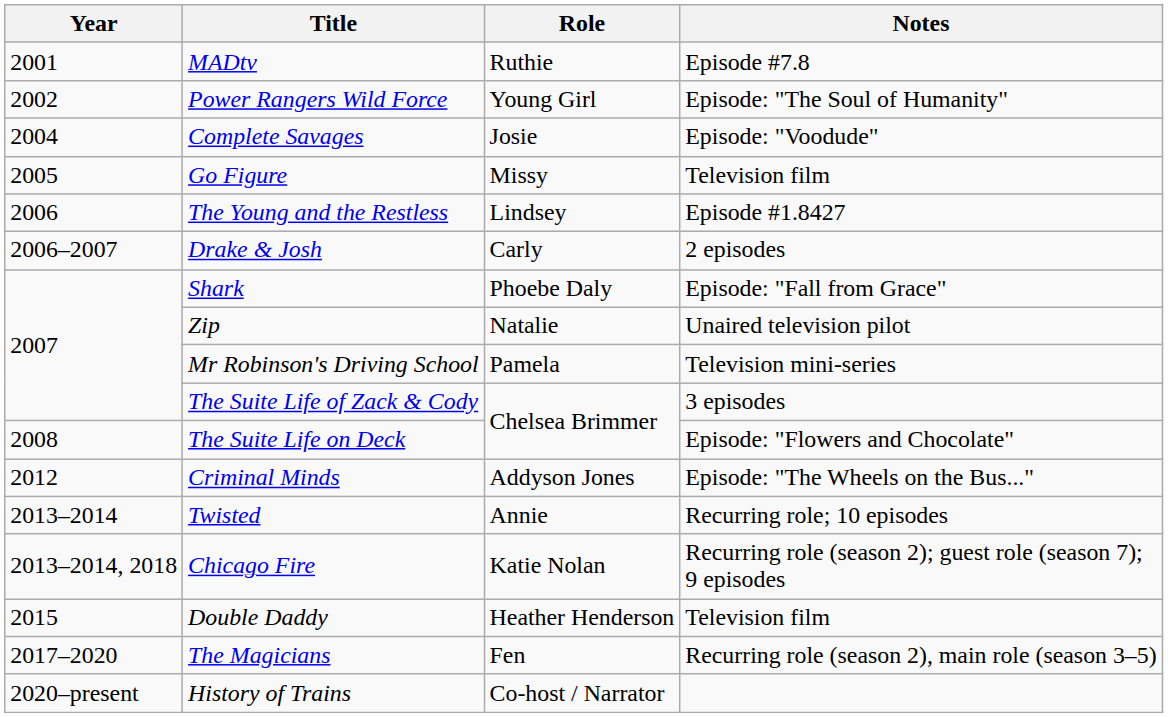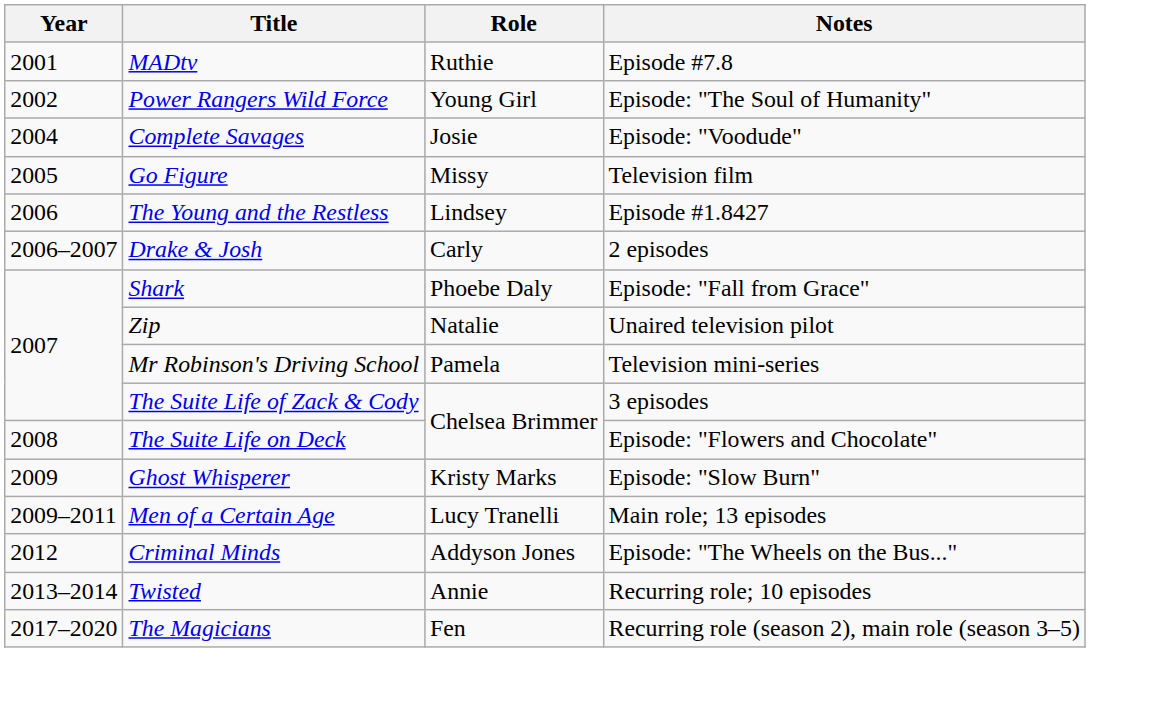 <table class="wikitable sortable">
 <tr>
 <th>Year</th>
 <th>Title</th>
 <th>Role</th>
 <th class="unsortable">Notes</th>
 </tr>
 <tr>
 <td>2001</td>
 <td><em><a href='#'>MADtv</a></em></td>
 <td>Ruthie</td>
 <td>Episode #7.8</td>
 </tr>
 <tr>
 <td>2002</td>
 <td><em><a href='#'>Power Rangers Wild Force</a></em></td>
 <td>Young Girl</td>
 <td>Episode: "The Soul of Humanity"</td>
 </tr>
 <tr>
 <td>2004</td>
 <td><em><a href='#'>Complete Savages</a></em></td>
 <td>Josie</td>
 <td>Episode: "Voodude"</td>
 </tr>
 <tr>
 <td>2005</td>
 <td><em><a href='#'>Go Figure</a></em></td>
 <td>Missy</td>
 <td>Television film</td>
 </tr>
 <tr>
 <td>2006</td>
 <td><em><a href='#'>The Young and the Restless</a></em></td>
 <td>Lindsey</td>
 <td>Episode #1.8427</td>
 </tr>
 <tr>
 <td>2006–2007</td>
 <td><em><a href='#'>Drake & Josh</a></em></td>
 <td>Carly</td>
 <td>2 episodes</td>
 </tr>
 <tr>
 <td rowspan=4>2007</td>
 <td><em><a href='#'>Shark</a></em></td>
 <td>Phoebe Daly</td>
 <td>Episode: "Fall from Grace"</td>
 </tr>
 <tr>
 <td><em>Zip</em></td>
 <td>Natalie</td>
 <td>Unaired television pilot</td>
 </tr>
 <tr>
 <td><em>Mr Robinson's Driving School</em></td>
 <td>Pamela</td>
 <td>Television mini-series</td>
 </tr>
 <tr>
 <td><em><a href='#'>The Suite Life of Zack & Cody</a></em></td>
 <td rowspan=2>Chelsea Brimmer</td>
 <td>3 episodes</td>
 </tr>
 <tr>
 <td>2008</td>
 <td><em><a href='#'>The Suite Life on Deck</a></em></td>
 <td>Episode: "Flowers and Chocolate"</td>
 </tr>
 <tr>
+<td>2009</td>
+<td><em><a href='#'>Ghost Whisperer</a></em></td>
+<td>Kristy Marks</td>
+<td>Episode: "Slow Burn"</td>
+</tr>
+<tr>
+<td>2009–2011</td>
+<td><em><a href='#'>Men of a Certain Age</a></em></td>
+<td>Lucy Tranelli</td>
+<td>Main role; 13 episodes</td>
+</tr>
+<tr>
 <td>2012</td>
 <td><em><a href='#'>Criminal Minds</a></em></td>
 <td>Addyson Jones</td>
 <td>Episode: "The Wheels on the Bus..."</td>
 </tr>
 <tr>
 <td>2013–2014</td>
 <td><em><a href='#'>Twisted</a></em></td>
 <td>Annie</td>
 <td>Recurring role; 10 episodes</td>
 </tr>
 <tr>
-<td>2013–2014, 2018</td>
-<td><em><a href='#'>Chicago Fire</a></em></td>
-<td>Katie Nolan</td>
-<td>Recurring role (season 2); guest role (season 7); <br>9 episodes</td>
-</tr>
-<tr>
-<td>2015</td>
-<td><em>Double Daddy</em></td>
-<td>Heather Henderson</td>
-<td>Television film</td>
-</tr>
-<tr>
 <td>2017–2020</td>
 <td><em><a href='#'>The Magicians</a> </em></td>
 <td>Fen</td>
 <td>Recurring role (season 2), main role (season 3–5)</td>
 </tr>
-<tr>
-<td>2020–present</td>
-<td><em>History of Trains</em></td>
-<td>Co-host / Narrator</td>
-<td></td>
-</tr>
 </table>
